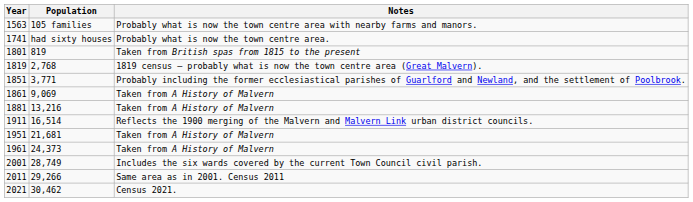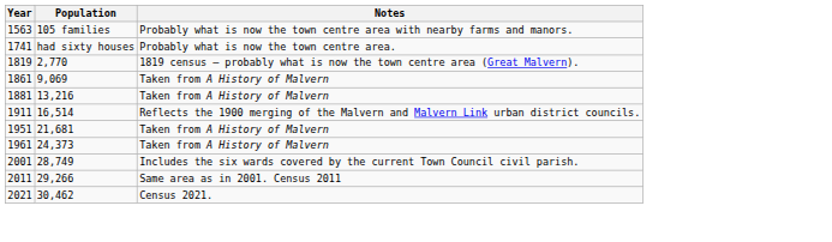 <table class="wikitable sortable">
 <tr>
 <th>Year</th>
 <th>Population</th>
 <th>Notes</th>
 </tr>
 <tr>
 <td>1563</td>
 <td>105 families</td>
 <td>Probably what is now the town centre area with nearby farms and manors.</td>
 </tr>
 <tr>
 <td>1741</td>
 <td>had sixty houses</td>
 <td>Probably what is now the town centre area.</td>
 </tr>
 <tr>
-<td>1801</td>
-<td>819</td>
-<td>Taken from <em>British spas from 1815 to the present</em></td>
-</tr>
-<tr>
 <td>1819</td>
-<td>2,768</td>
+<td>2,770</td>
 <td>1819 census – probably what is now the town centre area (<a href='#'>Great Malvern</a>).</td>
-</tr>
-<tr>
-<td>1851</td>
-<td>3,771</td>
-<td>Probably including the former ecclesiastical parishes of <a href='#'>Guarlford</a> and <a href='#'>Newland</a>, and the settlement of <a href='#'>Poolbrook</a>.</td>
 </tr>
 <tr>
 <td>1861</td>
 <td>9,069</td>
 <td>Taken from <em>A History of Malvern</em></td>
 </tr>
 <tr>
 <td>1881</td>
 <td>13,216</td>
 <td>Taken from <em>A History of Malvern</em></td>
 </tr>
 <tr>
 <td>1911</td>
 <td>16,514</td>
 <td>Reflects the 1900 merging of the Malvern and <a href='#'>Malvern Link</a> urban district councils.</td>
 </tr>
 <tr>
 <td>1951</td>
 <td>21,681</td>
 <td>Taken from <em>A History of Malvern</em></td>
 </tr>
 <tr>
 <td>1961</td>
 <td>24,373</td>
 <td>Taken from <em>A History of Malvern</em></td>
 </tr>
 <tr>
 <td>2001</td>
 <td>28,749</td>
 <td>Includes the six wards covered by the current Town Council civil parish.</td>
 </tr>
 <tr>
 <td>2011</td>
 <td>29,266</td>
 <td>Same area as in 2001. Census 2011</td>
 </tr>
 <tr>
 <td>2021</td>
 <td>30,462</td>
 <td>Census 2021. </td>
 </tr>
 </table>
